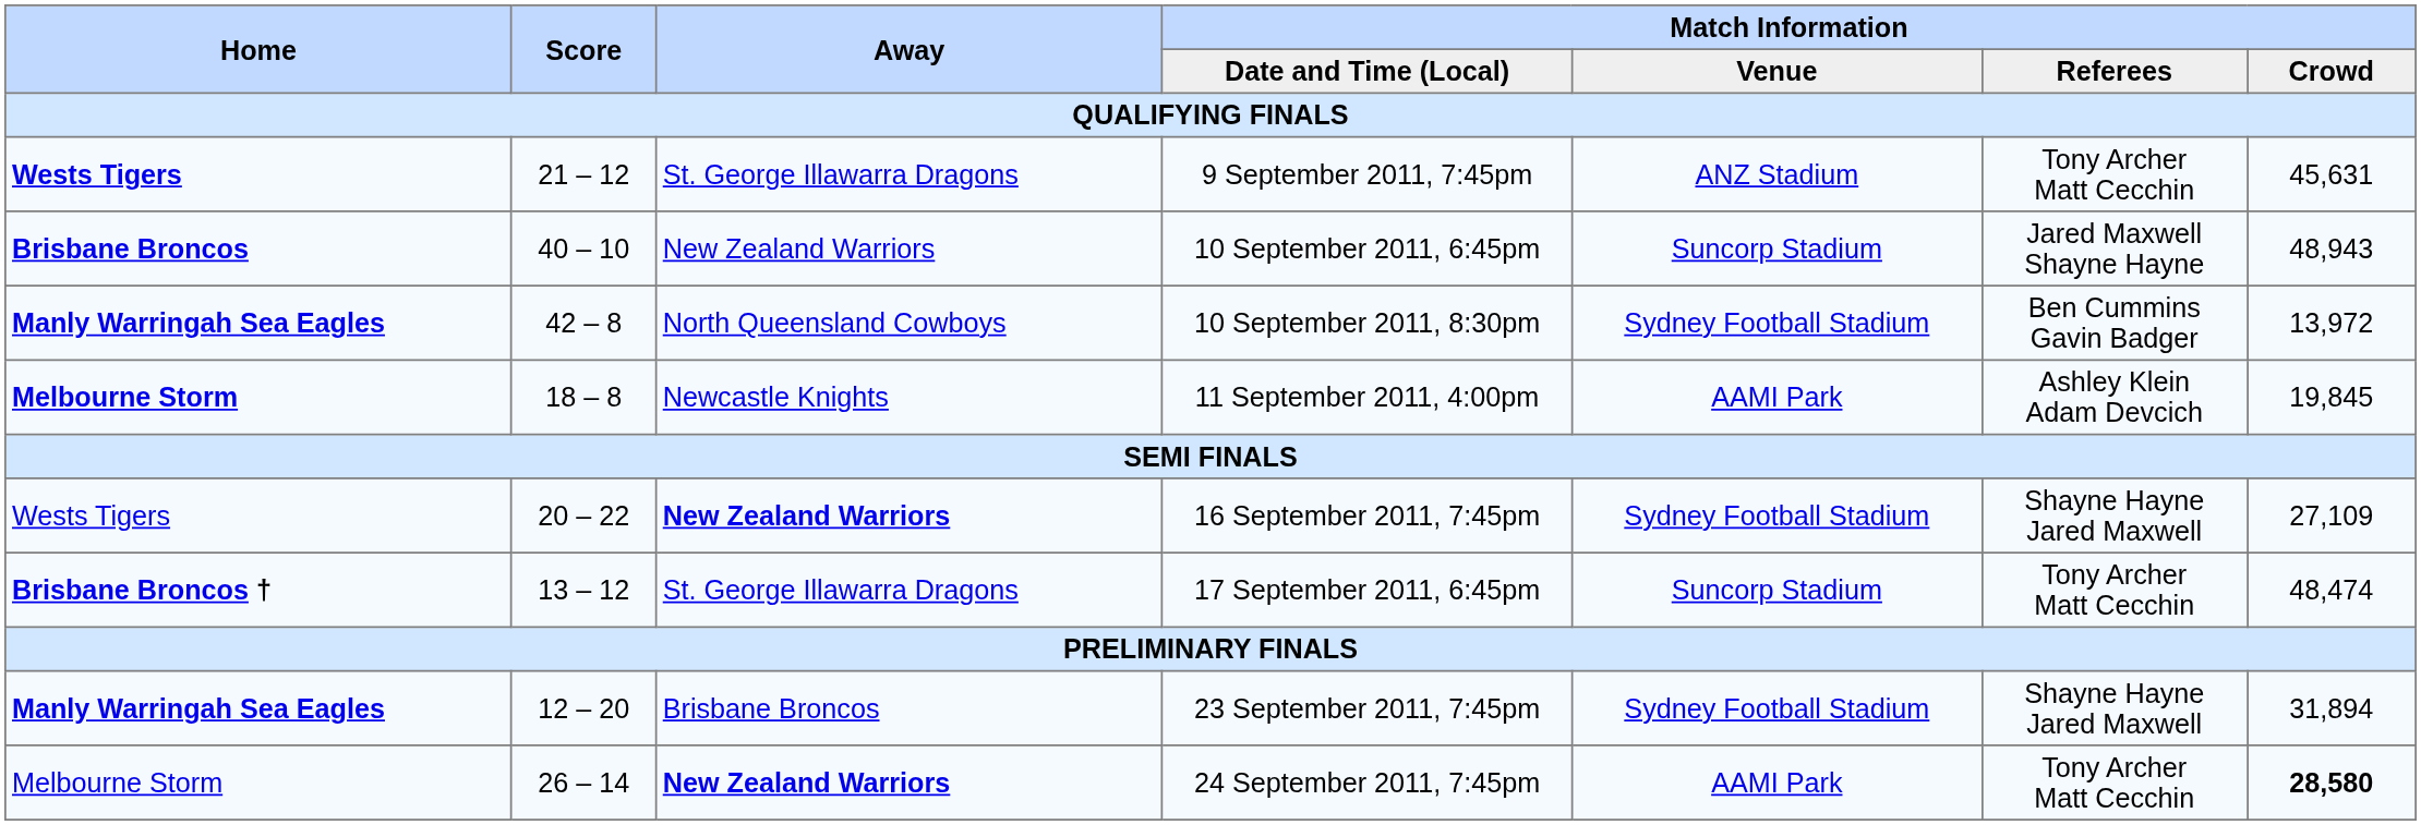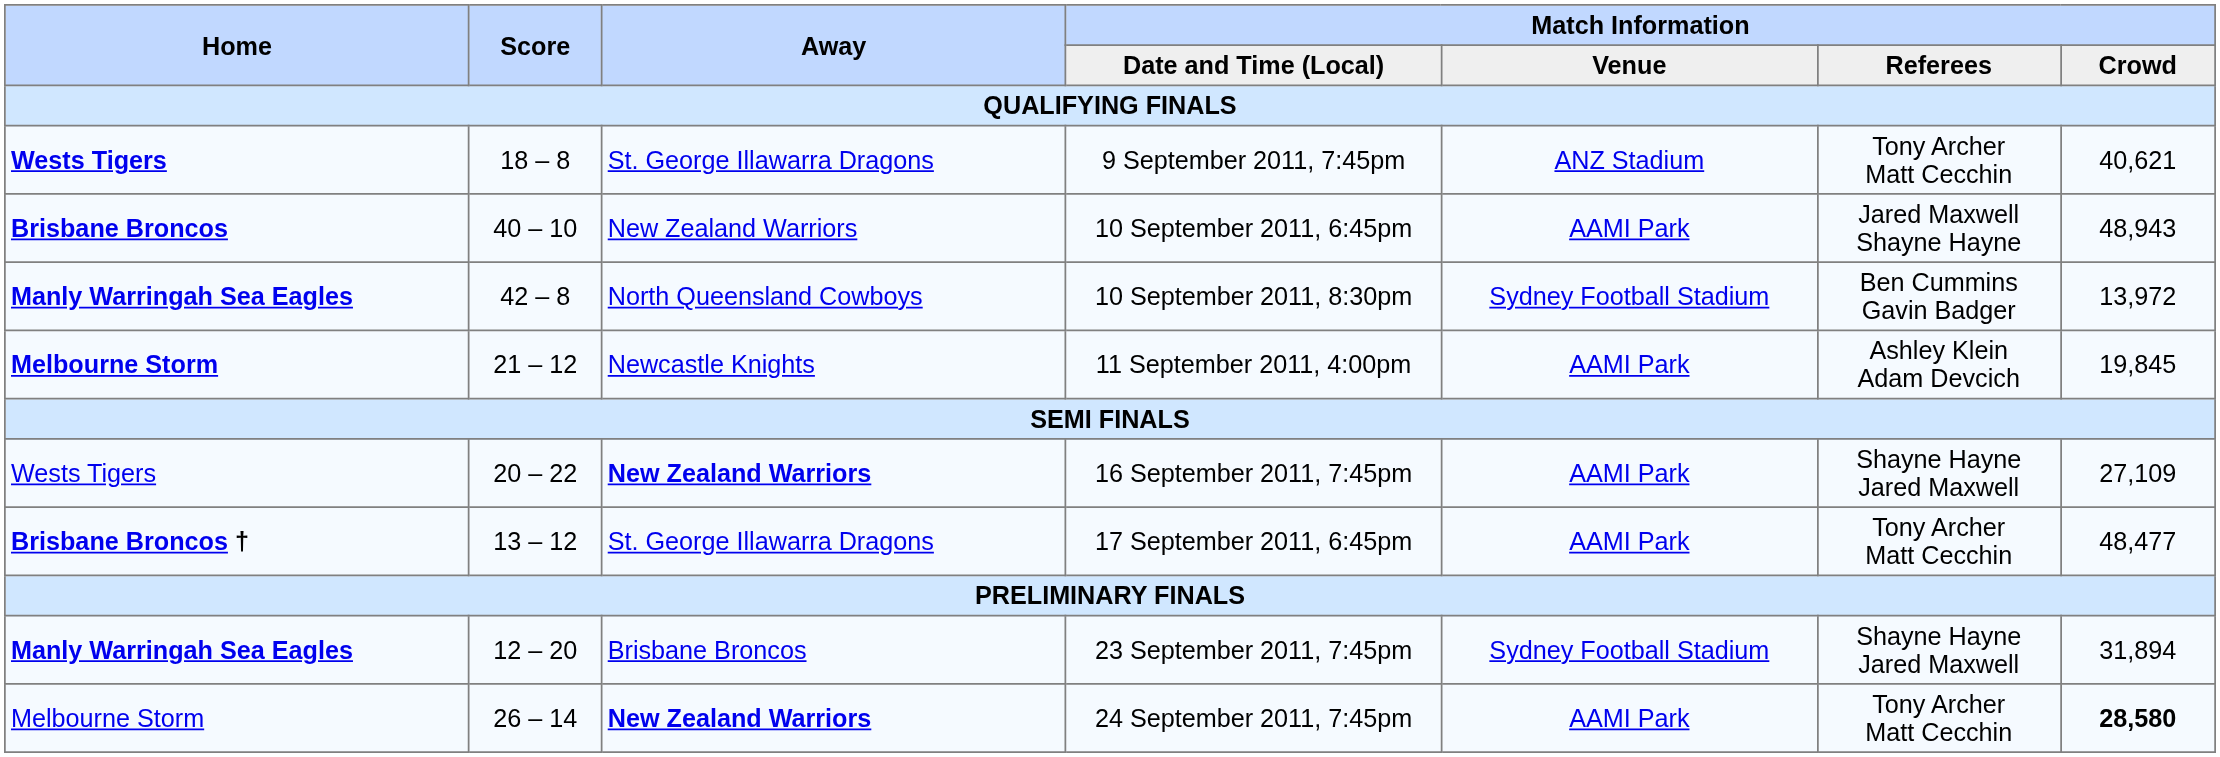 <table border="1" cellpadding="3" cellspacing="0" style="border-collapse:collapse; font-size:90%; text-align:center; width:100%;">
 <tr style="background:#c1d8ff;">
 <th rowspan="2" style="width:21%;">Home</th>
 <th rowspan="2" style="width:6%;">Score</th>
 <th rowspan="2" style="width:21%;">Away</th>
 <th colspan=6>Match Information</th>
 </tr>
 <tr style="background:#efefef;">
 <th width=17%>Date and Time (Local)</th>
 <th width=17%>Venue</th>
 <th width=11%>Referees</th>
 <th width=7%>Crowd</th>
 </tr>
 <tr style="background:#d0e7ff;">
 <td colspan=7><strong>QUALIFYING FINALS</strong></td>
 </tr>
 <tr style="background:#f5faff;">
 <td align=left> <strong><a href='#'>Wests Tigers</a></strong></td>
-<td>21 – 12</td>
+<td>18 – 8</td>
 <td align=left> <a href='#'>St. George Illawarra Dragons</a></td>
 <td>9 September 2011, 7:45pm</td>
 <td><a href='#'>ANZ Stadium</a></td>
 <td>Tony Archer<br>Matt Cecchin</td>
-<td>45,631</td>
+<td>40,621</td>
 </tr>
 <tr style="background:#f5faff;">
 <td align=left> <strong><a href='#'>Brisbane Broncos</a></strong></td>
 <td>40 – 10</td>
 <td align=left> <a href='#'>New Zealand Warriors</a></td>
 <td>10 September 2011, 6:45pm</td>
-<td><a href='#'>Suncorp Stadium</a></td>
+<td><a href='#'>AAMI Park</a></td>
 <td>Jared Maxwell<br>Shayne Hayne</td>
 <td>48,943</td>
 </tr>
 <tr style="background:#f5faff;">
 <td align=left> <strong><a href='#'>Manly Warringah Sea Eagles</a></strong></td>
 <td>42 – 8</td>
 <td align=left> <a href='#'>North Queensland Cowboys</a></td>
 <td>10 September 2011, 8:30pm</td>
 <td><a href='#'>Sydney Football Stadium</a></td>
 <td>Ben Cummins<br>Gavin Badger</td>
 <td>13,972</td>
 </tr>
 <tr style="background:#f5faff;">
 <td align=left> <strong><a href='#'>Melbourne Storm</a></strong></td>
-<td>18 – 8</td>
+<td>21 – 12</td>
 <td align=left> <a href='#'>Newcastle Knights</a></td>
 <td>11 September 2011, 4:00pm</td>
 <td><a href='#'>AAMI Park</a></td>
 <td>Ashley Klein<br>Adam Devcich</td>
 <td>19,845</td>
 </tr>
 <tr style="background:#d0e7ff;">
 <td colspan=7><strong>SEMI FINALS</strong></td>
 </tr>
 <tr style="background:#f5faff;">
 <td align=left> <a href='#'>Wests Tigers</a></td>
 <td>20 – 22</td>
 <td align=left> <strong><a href='#'>New Zealand Warriors</a></strong></td>
 <td>16 September 2011, 7:45pm</td>
-<td><a href='#'>Sydney Football Stadium</a></td>
+<td><a href='#'>AAMI Park</a></td>
 <td>Shayne Hayne<br>Jared Maxwell</td>
 <td>27,109</td>
 </tr>
 <tr style="background:#f5faff;">
 <td align=left> <strong><a href='#'>Brisbane Broncos</a> †</strong></td>
 <td>13 – 12</td>
 <td align=left> <a href='#'>St. George Illawarra Dragons</a></td>
 <td>17 September 2011, 6:45pm</td>
-<td><a href='#'>Suncorp Stadium</a></td>
+<td><a href='#'>AAMI Park</a></td>
 <td>Tony Archer<br>Matt Cecchin</td>
-<td>48,474</td>
+<td>48,477</td>
 </tr>
 <tr style="background:#d0e7ff;">
 <td colspan=7><strong>PRELIMINARY FINALS</strong></td>
 </tr>
 <tr style="background:#f5faff;">
 <td align=left> <strong><a href='#'>Manly Warringah Sea Eagles</a></strong></td>
 <td>12 – 20</td>
 <td align=left> <a href='#'>Brisbane Broncos</a></td>
 <td>23 September 2011, 7:45pm</td>
 <td><a href='#'>Sydney Football Stadium</a></td>
 <td>Shayne Hayne<br>Jared Maxwell</td>
 <td>31,894</td>
 </tr>
 <tr style="background:#f5faff;">
 <td align=left> <a href='#'>Melbourne Storm</a></td>
 <td>26 – 14</td>
 <td align=left> <strong><a href='#'>New Zealand Warriors</a></strong></td>
 <td>24 September 2011, 7:45pm</td>
 <td><a href='#'>AAMI Park</a></td>
 <td>Tony Archer<br>Matt Cecchin</td>
 <td><strong>28,580</strong></td>
 </tr>
 </table>
